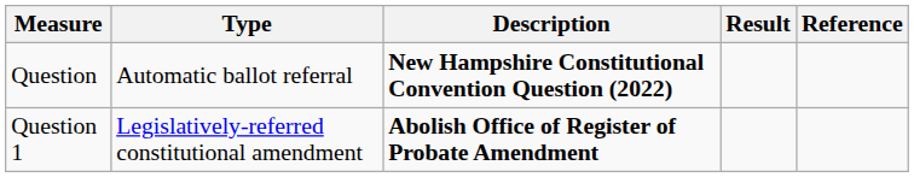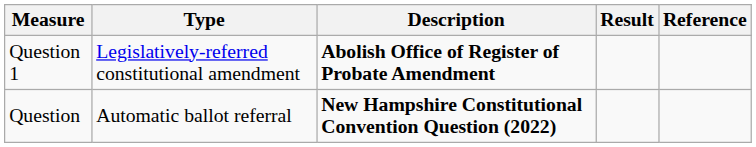 <table class="wikitable">
 <tr>
 <th>Measure</th>
 <th>Type</th>
 <th>Description</th>
 <th>Result</th>
 <th>Reference</th>
 </tr>
 <tr>
+<td>Question 1</td>
+<td><a href='#'>Legislatively-referred</a> constitutional amendment</td>
+<td><strong>Abolish Office of Register of Probate Amendment</strong></td>
+<td></td>
+<td></td>
+</tr>
+<tr>
 <td>Question</td>
 <td>Automatic ballot referral</td>
 <td><strong>New Hampshire Constitutional Convention Question (2022)</strong></td>
 <td></td>
 <td></td>
 </tr>
-<tr>
-<td>Question 1</td>
-<td><a href='#'>Legislatively-referred</a> constitutional amendment</td>
-<td><strong>Abolish Office of Register of Probate Amendment</strong></td>
-<td></td>
-<td></td>
-</tr>
 </table>
